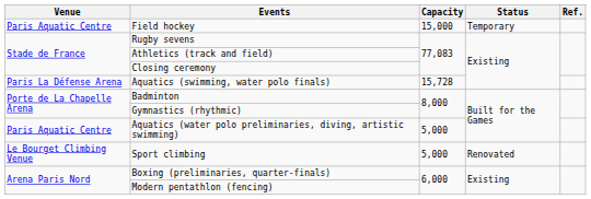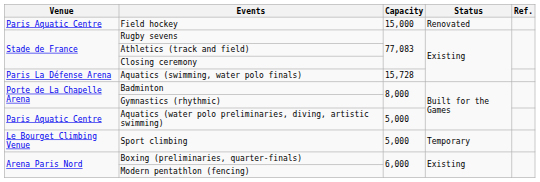 <table class="wikitable sortable">
 <tr>
 <th>Venue</th>
 <th>Events</th>
 <th>Capacity</th>
 <th>Status</th>
 <th class="unsortable">Ref.</th>
 </tr>
 <tr>
 <td><a href='#'>Paris Aquatic Centre</a></td>
 <td>Field hockey</td>
 <td>15,000</td>
-<td>Temporary</td>
+<td>Renovated</td>
 <td></td>
 </tr>
 <tr>
 <td rowspan="3"><a href='#'>Stade de France</a></td>
 <td>Rugby sevens</td>
 <td rowspan="3">77,083</td>
 <td rowspan="4">Existing</td>
 <td rowspan="3"></td>
 </tr>
 <tr>
 <td>Athletics (track and field)</td>
 </tr>
 <tr>
 <td>Closing ceremony</td>
 </tr>
 <tr>
 <td><a href='#'>Paris La Défense Arena</a></td>
 <td>Aquatics (swimming, water polo finals)</td>
 <td>15,728</td>
 <td></td>
 </tr>
 <tr>
 <td rowspan="2"><a href='#'>Porte de La Chapelle Arena</a></td>
 <td>Badminton</td>
 <td rowspan="2">8,000</td>
 <td rowspan="3">Built for the Games</td>
 <td rowspan="2"></td>
 </tr>
 <tr>
 <td>Gymnastics (rhythmic)</td>
 </tr>
 <tr>
 <td><a href='#'>Paris Aquatic Centre</a></td>
 <td>Aquatics (water polo preliminaries, diving, artistic swimming)</td>
 <td>5,000</td>
 <td></td>
 </tr>
 <tr>
 <td><a href='#'>Le Bourget Climbing Venue</a></td>
 <td>Sport climbing</td>
 <td>5,000</td>
-<td>Renovated</td>
+<td>Temporary</td>
 <td></td>
 </tr>
 <tr>
 <td rowspan="2"><a href='#'>Arena Paris Nord</a></td>
 <td>Boxing (preliminaries, quarter-finals)</td>
 <td rowspan="2">6,000</td>
 <td rowspan="2">Existing</td>
 <td rowspan="2"></td>
 </tr>
 <tr>
 <td>Modern pentathlon (fencing)</td>
 </tr>
 </table>
